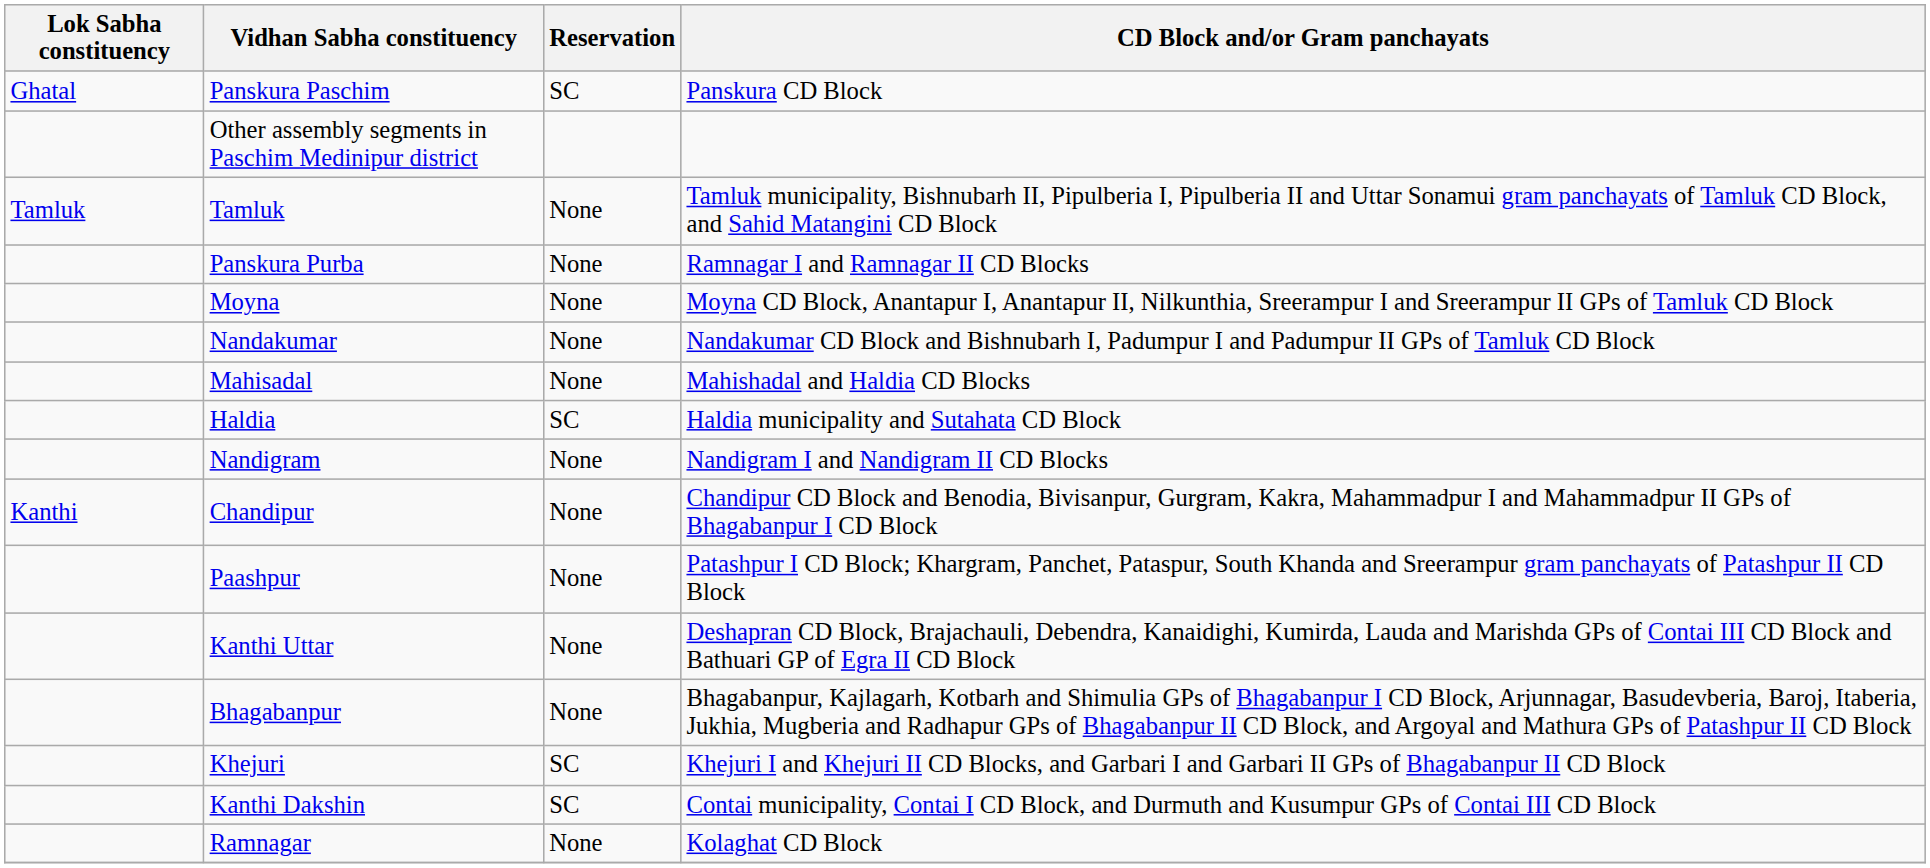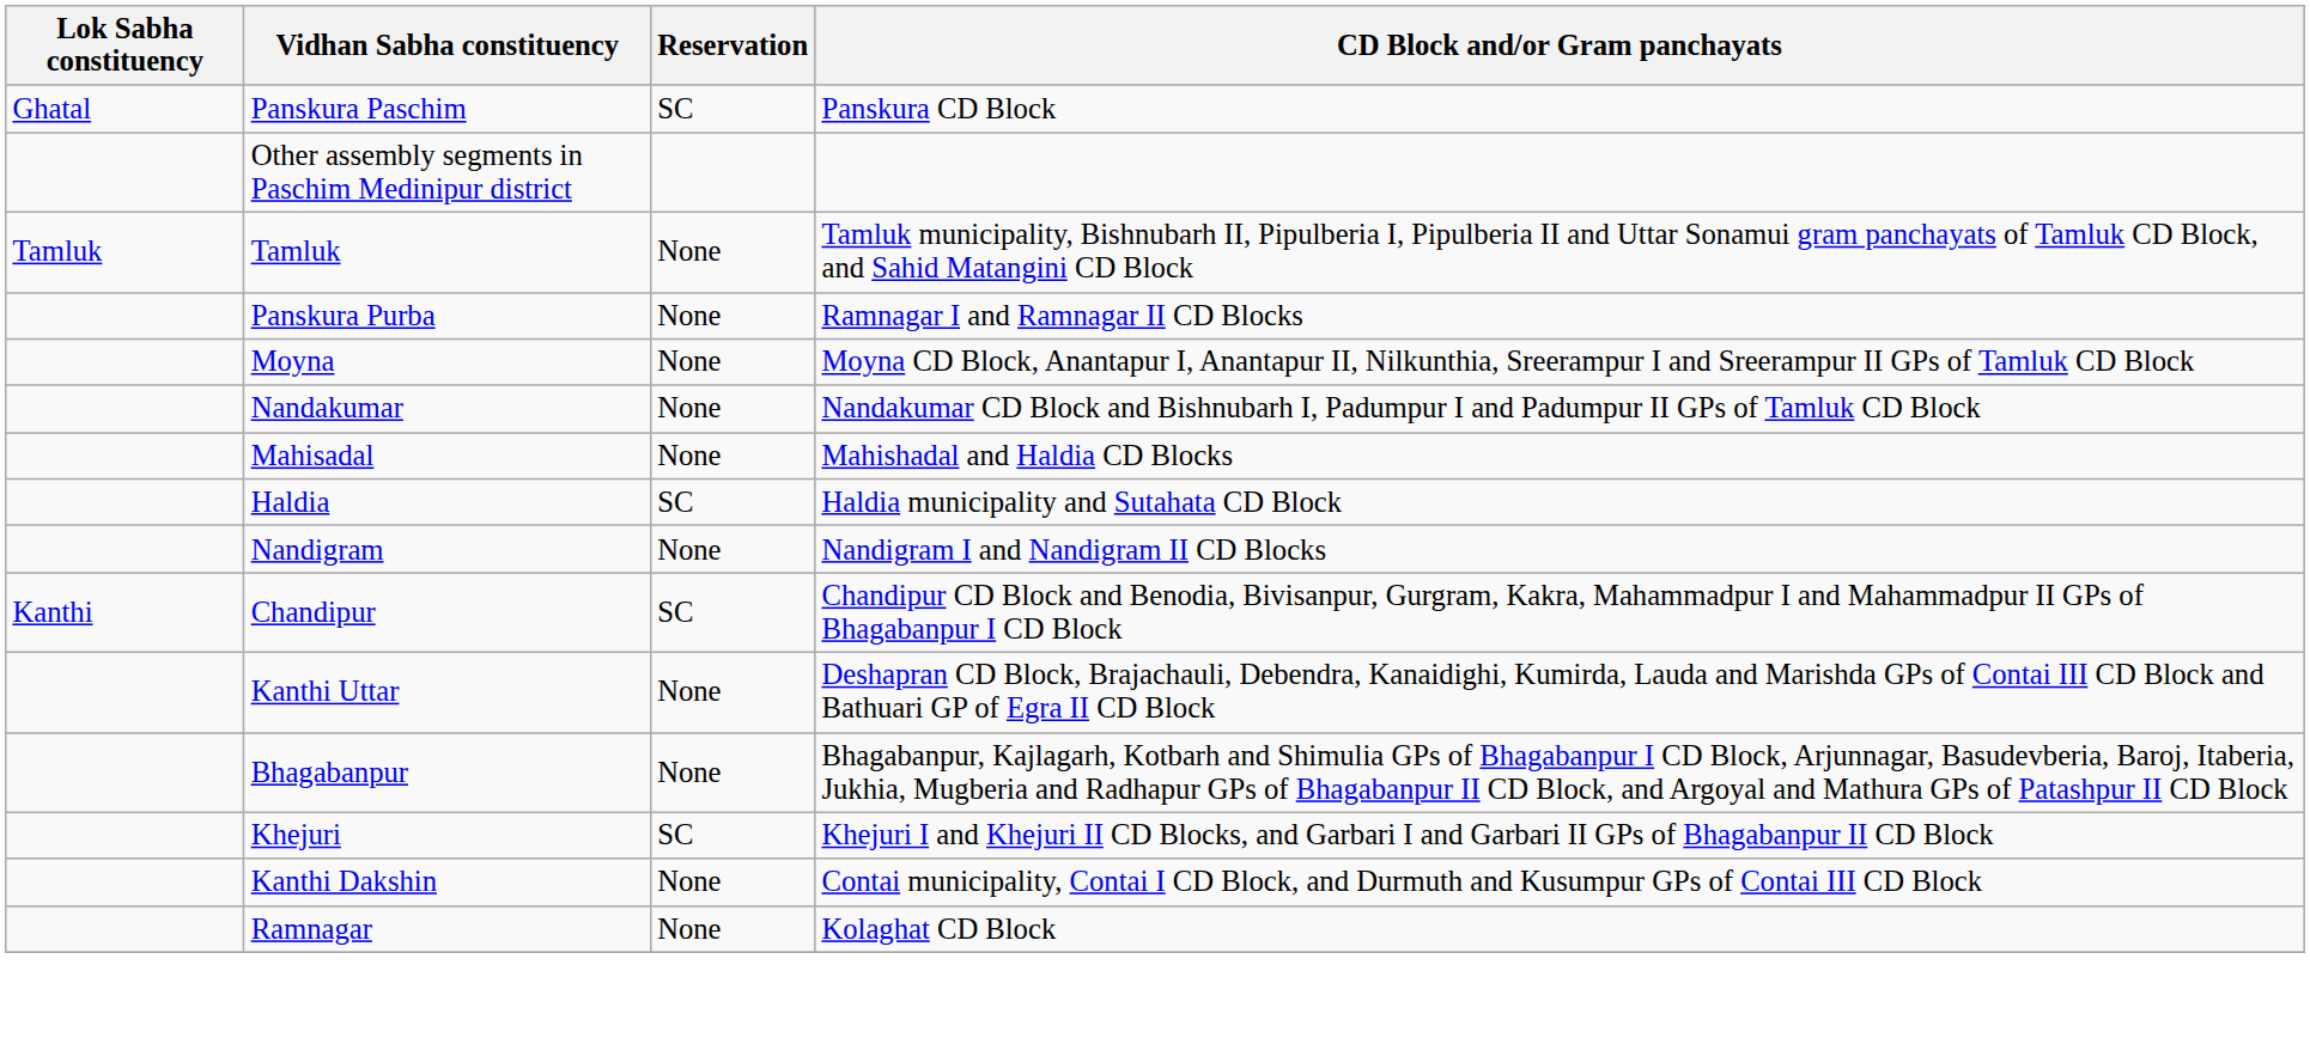 <table class="wikitable sortable">
 <tr>
 <th>Lok Sabha constituency</th>
 <th>Vidhan Sabha constituency</th>
 <th>Reservation</th>
 <th>CD Block and/or Gram panchayats</th>
 </tr>
 <tr>
 <td><a href='#'>Ghatal</a></td>
 <td><a href='#'>Panskura Paschim</a></td>
 <td>SC</td>
 <td><a href='#'>Panskura</a> CD Block</td>
 </tr>
 <tr>
 <td></td>
 <td>Other assembly segments in <a href='#'>Paschim Medinipur district</a></td>
 <td></td>
 <td></td>
 </tr>
 <tr>
 <td><a href='#'>Tamluk</a></td>
 <td><a href='#'>Tamluk</a></td>
 <td>None</td>
 <td><a href='#'>Tamluk</a> municipality, Bishnubarh II, Pipulberia I, Pipulberia II and Uttar Sonamui <a href='#'>gram panchayats</a> of <a href='#'>Tamluk</a> CD Block, and <a href='#'>Sahid Matangini</a> CD Block</td>
 </tr>
 <tr>
 <td></td>
 <td><a href='#'>Panskura Purba</a></td>
 <td>None</td>
 <td><a href='#'>Ramnagar I</a> and <a href='#'>Ramnagar II</a> CD Blocks</td>
 </tr>
 <tr>
 <td></td>
 <td><a href='#'>Moyna</a></td>
 <td>None</td>
 <td><a href='#'>Moyna</a> CD Block, Anantapur I, Anantapur II, Nilkunthia, Sreerampur I and Sreerampur II GPs of <a href='#'>Tamluk</a> CD Block</td>
 </tr>
 <tr>
 <td></td>
 <td><a href='#'>Nandakumar</a></td>
 <td>None</td>
 <td><a href='#'>Nandakumar</a> CD Block and Bishnubarh I, Padumpur I and Padumpur II GPs of <a href='#'>Tamluk</a> CD Block</td>
 </tr>
 <tr>
 <td></td>
 <td><a href='#'>Mahisadal</a></td>
 <td>None</td>
 <td><a href='#'>Mahishadal</a> and <a href='#'>Haldia</a> CD Blocks</td>
 </tr>
 <tr>
 <td></td>
 <td><a href='#'>Haldia</a></td>
 <td>SC</td>
 <td><a href='#'>Haldia</a> municipality and <a href='#'>Sutahata</a> CD Block</td>
 </tr>
 <tr>
 <td></td>
 <td><a href='#'>Nandigram</a></td>
 <td>None</td>
 <td><a href='#'>Nandigram I</a> and <a href='#'>Nandigram II</a> CD Blocks</td>
 </tr>
 <tr>
 <td><a href='#'>Kanthi</a></td>
 <td><a href='#'>Chandipur</a></td>
-<td>None</td>
+<td>SC</td>
 <td><a href='#'>Chandipur</a> CD Block and Benodia, Bivisanpur, Gurgram, Kakra, Mahammadpur I and Mahammadpur II GPs of <a href='#'>Bhagabanpur I</a> CD Block</td>
-</tr>
-<tr>
-<td></td>
-<td><a href='#'>Paashpur</a></td>
-<td>None</td>
-<td><a href='#'>Patashpur I</a> CD Block; Khargram, Panchet, Pataspur, South Khanda and Sreerampur <a href='#'>gram panchayats</a> of <a href='#'>Patashpur II</a> CD Block</td>
 </tr>
 <tr>
 <td></td>
 <td><a href='#'>Kanthi Uttar</a></td>
 <td>None</td>
 <td><a href='#'>Deshapran</a> CD Block, Brajachauli, Debendra, Kanaidighi, Kumirda, Lauda and Marishda GPs of <a href='#'>Contai III</a> CD Block and Bathuari GP of <a href='#'>Egra II</a> CD Block</td>
 </tr>
 <tr>
 <td></td>
 <td><a href='#'>Bhagabanpur</a></td>
 <td>None</td>
 <td>Bhagabanpur, Kajlagarh, Kotbarh and Shimulia GPs of <a href='#'>Bhagabanpur I</a> CD Block, Arjunnagar, Basudevberia, Baroj, Itaberia, Jukhia, Mugberia and Radhapur GPs of <a href='#'>Bhagabanpur II</a> CD Block, and Argoyal and Mathura GPs of <a href='#'>Patashpur II</a> CD Block</td>
 </tr>
 <tr>
 <td></td>
 <td><a href='#'>Khejuri</a></td>
 <td>SC</td>
 <td><a href='#'>Khejuri I</a> and <a href='#'>Khejuri II</a> CD Blocks, and Garbari I and Garbari II GPs of <a href='#'>Bhagabanpur II</a> CD Block</td>
 </tr>
 <tr>
 <td></td>
 <td><a href='#'>Kanthi Dakshin</a></td>
-<td>SC</td>
+<td>None</td>
 <td><a href='#'>Contai</a> municipality, <a href='#'>Contai I</a> CD Block, and Durmuth and Kusumpur GPs of <a href='#'>Contai III</a> CD Block</td>
 </tr>
 <tr>
 <td></td>
 <td><a href='#'>Ramnagar</a></td>
 <td>None</td>
 <td><a href='#'>Kolaghat</a> CD Block</td>
 </tr>
 <tr>
 </tr>
 </table>
